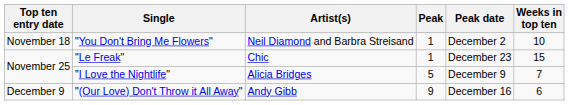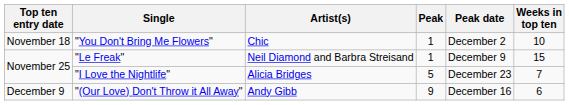 <table class="wikitable sortable">
 <tr>
 <th>Top ten<br>entry date</th>
 <th>Single</th>
 <th>Artist(s)</th>
 <th>Peak</th>
 <th>Peak date</th>
 <th>Weeks in<br>top ten</th>
 </tr>
 <tr>
 <td>November 18</td>
 <td>"<a href='#'>You Don't Bring Me Flowers</a>"</td>
-<td><a href='#'>Neil Diamond</a> and Barbra Streisand</td>
+<td><a href='#'>Chic</a></td>
 <td align=center>1</td>
 <td>December 2</td>
 <td align=center>10</td>
 </tr>
 <tr>
 <td rowspan="2">November 25</td>
 <td>"<a href='#'>Le Freak</a>"</td>
-<td><a href='#'>Chic</a></td>
+<td><a href='#'>Neil Diamond</a> and Barbra Streisand</td>
 <td align=center>1</td>
-<td>December 23</td>
+<td>December 9</td>
 <td align=center>15</td>
 </tr>
 <tr>
 <td>"<a href='#'>I Love the Nightlife</a>"</td>
 <td><a href='#'>Alicia Bridges</a></td>
 <td align=center>5</td>
-<td>December 9</td>
+<td>December 23</td>
 <td align=center>7</td>
 </tr>
 <tr>
 <td>December 9</td>
 <td>"<a href='#'>(Our Love) Don't Throw it All Away</a>"</td>
 <td><a href='#'>Andy Gibb</a></td>
 <td align=center>9</td>
 <td>December 16</td>
 <td align=center>6</td>
 </tr>
 </table>
